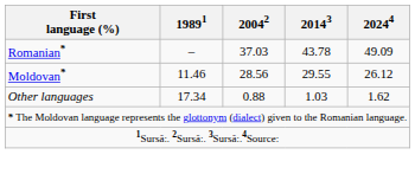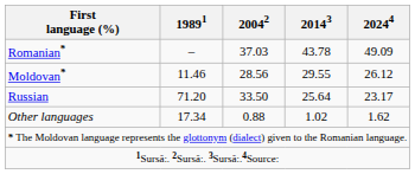 <table class="wikitable" style="text-align:center;">
 <tr>
 <th>First<br>language (%)</th>
 <th>1989<sup>1</sup></th>
 <th>2004<sup>2</sup></th>
 <th>2014<sup>3</sup></th>
 <th>2024<sup>4</sup></th>
 </tr>
 <tr>
 <td style="text-align:left;"><a href='#'>Romanian</a><sup><strong>*</strong></sup></td>
 <td style="text-align:center;">–</td>
 <td>37.03</td>
 <td>43.78</td>
 <td>49.09</td>
 </tr>
 <tr>
 <td style="text-align:left;"><a href='#'>Moldovan</a><sup><strong>*</strong></sup></td>
 <td>11.46</td>
 <td>28.56</td>
 <td>29.55</td>
 <td>26.12</td>
 </tr>
 <tr>
+<td style="text-align:left;"><a href='#'>Russian</a></td>
+<td>71.20</td>
+<td>33.50</td>
+<td>25.64</td>
+<td>23.17</td>
+</tr>
+<tr>
 <td style="text-align:left;"><em>Other languages</em></td>
 <td>17.34</td>
 <td>0.88</td>
-<td>1.03</td>
+<td>1.02</td>
 <td>1.62</td>
 </tr>
 <tr>
 <td colspan="5" style="text-align:center;"><small><strong>*</strong> The Moldovan language represents the <a href='#'>glottonym</a> (<a href='#'>dialect</a>) given to the Romanian language.</small></td>
 </tr>
 <tr>
 <td colspan="5" style="text-align:center;"><small><sup><strong>1</strong></sup>Sursă:. <sup><strong>2</strong></sup>Sursă:. <sup><strong>3</strong></sup>Sursă:.<sup><strong>4</strong></sup>Source:</small></td>
 </tr>
 </table>
